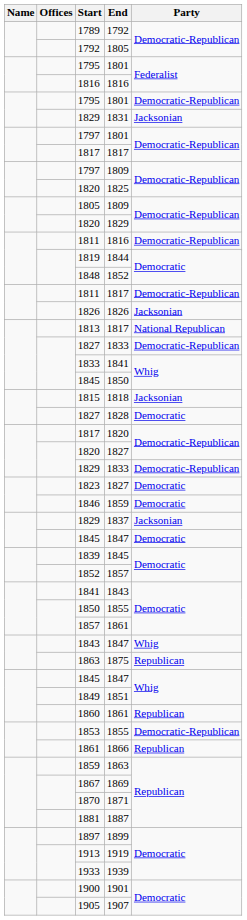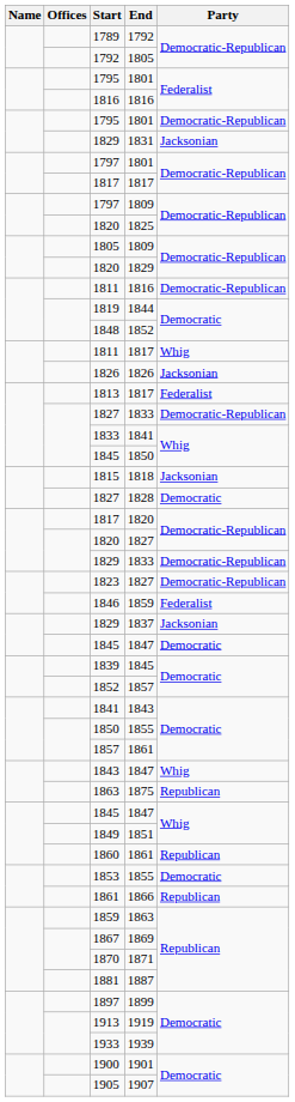 <table class="wikitable sortable">
 <tr>
 <th>Name</th>
 <th>Offices</th>
 <th>Start</th>
 <th>End</th>
 <th>Party</th>
 </tr>
 <tr>
 <td rowspan=2></td>
 <td> </td>
 <td>1789</td>
 <td>1792</td>
 <td rowspan=2 ><a href='#'>Democratic-Republican</a></td>
 </tr>
 <tr>
 <td> </td>
 <td>1792</td>
 <td>1805</td>
 </tr>
 <tr>
 <td rowspan=2></td>
 <td> </td>
 <td>1795</td>
 <td>1801</td>
 <td rowspan=2 ><a href='#'>Federalist</a></td>
 </tr>
 <tr>
 <td> </td>
 <td>1816</td>
 <td>1816</td>
 </tr>
 <tr>
 <td rowspan=2></td>
 <td> </td>
 <td>1795</td>
 <td>1801</td>
 <td><a href='#'>Democratic-Republican</a></td>
 </tr>
 <tr>
 <td> </td>
 <td>1829</td>
 <td>1831</td>
 <td><a href='#'>Jacksonian</a></td>
 </tr>
 <tr>
 <td rowspan=2></td>
 <td> </td>
 <td>1797</td>
 <td>1801</td>
 <td rowspan=2 ><a href='#'>Democratic-Republican</a></td>
 </tr>
 <tr>
 <td> </td>
 <td>1817</td>
 <td>1817</td>
 </tr>
 <tr>
 <td rowspan=2></td>
 <td> </td>
 <td>1797</td>
 <td>1809</td>
 <td rowspan=2 ><a href='#'>Democratic-Republican</a></td>
 </tr>
 <tr>
 <td> </td>
 <td>1820</td>
 <td>1825</td>
 </tr>
 <tr>
 <td rowspan=2></td>
 <td> </td>
 <td>1805</td>
 <td>1809</td>
 <td rowspan=2 ><a href='#'>Democratic-Republican</a></td>
 </tr>
 <tr>
 <td> </td>
 <td>1820</td>
 <td>1829</td>
 </tr>
 <tr>
 <td rowspan=4></td>
 <td> </td>
 <td>1811</td>
 <td>1816</td>
 <td rowspan=2 ><a href='#'>Democratic-Republican</a></td>
 </tr>
 <tr>
 <td rowspan=3> </td>
 <td rowspan=2>1819</td>
 <td rowspan=2>1844</td>
 </tr>
 <tr>
 <td rowspan=2 ><a href='#'>Democratic</a></td>
 </tr>
 <tr>
 <td>1848</td>
 <td>1852</td>
 </tr>
 <tr>
 <td rowspan=2></td>
 <td> </td>
 <td>1811</td>
 <td>1817</td>
-<td><a href='#'>Democratic-Republican</a></td>
+<td><a href='#'>Whig</a></td>
 </tr>
 <tr>
 <td> </td>
 <td>1826</td>
 <td>1826</td>
 <td><a href='#'>Jacksonian</a></td>
 </tr>
 <tr>
 <td rowspan=4></td>
 <td> </td>
 <td>1813</td>
 <td>1817</td>
-<td><a href='#'>National Republican</a></td>
+<td><a href='#'>Federalist</a></td>
 </tr>
 <tr>
 <td rowspan=3> </td>
 <td>1827</td>
 <td>1833</td>
 <td><a href='#'>Democratic-Republican</a></td>
 </tr>
 <tr>
 <td>1833</td>
 <td>1841</td>
 <td rowspan=2 ><a href='#'>Whig</a></td>
 </tr>
 <tr>
 <td>1845</td>
 <td>1850</td>
 </tr>
 <tr>
 <td rowspan=2></td>
 <td> </td>
 <td>1815</td>
 <td>1818</td>
 <td><a href='#'>Jacksonian</a></td>
 </tr>
 <tr>
 <td> </td>
 <td>1827</td>
 <td>1828</td>
 <td><a href='#'>Democratic</a></td>
 </tr>
 <tr>
 <td rowspan=3></td>
 <td> </td>
 <td>1817</td>
 <td>1820</td>
 <td rowspan=2 ><a href='#'>Democratic-Republican</a></td>
 </tr>
 <tr>
 <td rowspan=2> </td>
 <td>1820</td>
 <td>1827</td>
 </tr>
 <tr>
 <td>1829</td>
 <td>1833</td>
 <td><a href='#'>Democratic-Republican</a></td>
 </tr>
 <tr>
 <td rowspan=2></td>
 <td> </td>
 <td>1823</td>
 <td>1827</td>
-<td><a href='#'>Democratic</a></td>
+<td><a href='#'>Democratic-Republican</a></td>
 </tr>
 <tr>
 <td> </td>
 <td>1846</td>
 <td>1859</td>
-<td><a href='#'>Democratic</a></td>
+<td><a href='#'>Federalist</a></td>
 </tr>
 <tr>
 <td rowspan=2></td>
 <td> </td>
 <td>1829</td>
 <td>1837</td>
 <td><a href='#'>Jacksonian</a></td>
 </tr>
 <tr>
 <td> </td>
 <td>1845</td>
 <td>1847</td>
 <td><a href='#'>Democratic</a></td>
 </tr>
 <tr>
 <td rowspan=2></td>
 <td> </td>
 <td>1839</td>
 <td>1845</td>
 <td rowspan=2 ><a href='#'>Democratic</a></td>
 </tr>
 <tr>
 <td> </td>
 <td>1852</td>
 <td>1857</td>
 </tr>
 <tr>
 <td rowspan=3></td>
 <td> </td>
 <td>1841</td>
 <td>1843</td>
 <td rowspan=3 ><a href='#'>Democratic</a></td>
 </tr>
 <tr>
 <td rowspan=2> </td>
 <td>1850</td>
 <td>1855</td>
 </tr>
 <tr>
 <td>1857</td>
 <td>1861</td>
 </tr>
 <tr>
 <td rowspan=2></td>
 <td> </td>
 <td>1843</td>
 <td>1847</td>
 <td><a href='#'>Whig</a></td>
 </tr>
 <tr>
 <td> </td>
 <td>1863</td>
 <td>1875</td>
 <td><a href='#'>Republican</a></td>
 </tr>
 <tr>
 <td rowspan=3></td>
 <td> </td>
 <td>1845</td>
 <td>1847</td>
 <td rowspan=2 ><a href='#'>Whig</a></td>
 </tr>
 <tr>
 <td> </td>
 <td>1849</td>
 <td>1851</td>
 </tr>
 <tr>
 <td> </td>
 <td>1860</td>
 <td>1861</td>
 <td><a href='#'>Republican</a></td>
 </tr>
 <tr>
 <td rowspan=2></td>
 <td> </td>
 <td>1853</td>
 <td>1855</td>
-<td><a href='#'>Democratic-Republican</a></td>
+<td><a href='#'>Democratic</a></td>
 </tr>
 <tr>
 <td> </td>
 <td>1861</td>
 <td>1866</td>
 <td><a href='#'>Republican</a></td>
 </tr>
 <tr>
 <td rowspan=4></td>
 <td> </td>
 <td>1859</td>
 <td>1863</td>
 <td rowspan=4 ><a href='#'>Republican</a></td>
 </tr>
 <tr>
 <td rowspan=2> </td>
 <td>1867</td>
 <td>1869</td>
 </tr>
 <tr>
 <td>1870</td>
 <td>1871</td>
 </tr>
 <tr>
 <td> </td>
 <td>1881</td>
 <td>1887</td>
 </tr>
 <tr>
 <td rowspan=3></td>
 <td> </td>
 <td>1897</td>
 <td>1899</td>
 <td rowspan=3 ><a href='#'>Democratic</a></td>
 </tr>
 <tr>
 <td rowspan=2> </td>
 <td>1913</td>
 <td>1919</td>
 </tr>
 <tr>
 <td>1933</td>
 <td>1939</td>
 </tr>
 <tr>
 <td rowspan=2></td>
 <td> </td>
 <td>1900</td>
 <td>1901</td>
 <td rowspan=2 ><a href='#'>Democratic</a></td>
 </tr>
 <tr>
 <td> </td>
 <td>1905</td>
 <td>1907</td>
 </tr>
 </table>
